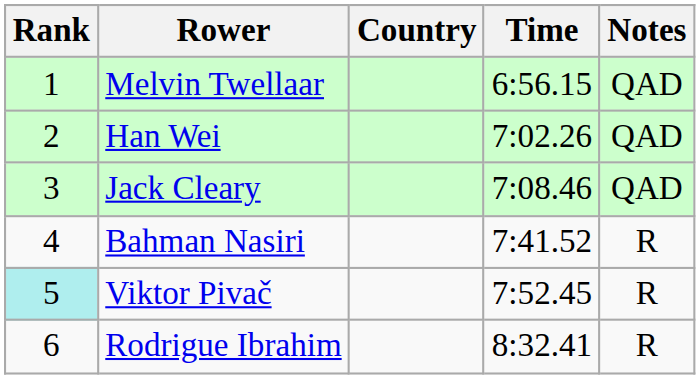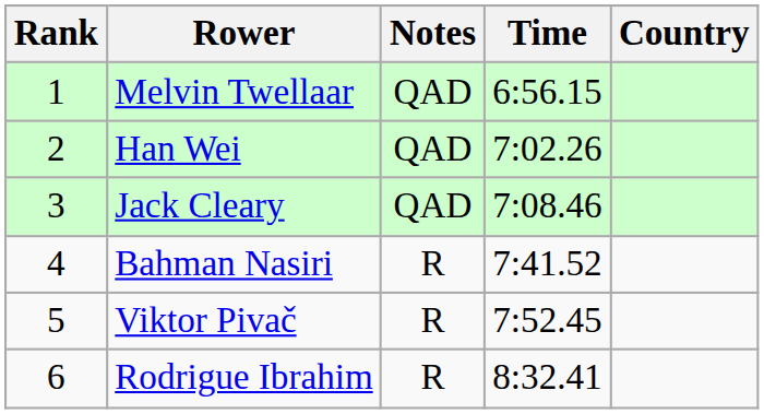 <table class="wikitable" style="text-align:center">
 <tr>
 <th>Rank</th>
 <th>Rower</th>
+<th>Notes</th>
+<th>Time</th>
 <th>Country</th>
-<th>Time</th>
-<th>Notes</th>
 </tr>
 <tr bgcolor=ccffcc>
 <td>1</td>
 <td align="left"><a href='#'>Melvin Twellaar</a></td>
+<td>QAD</td>
+<td>6:56.15</td>
 <td align="left"></td>
-<td>6:56.15</td>
-<td>QAD</td>
 </tr>
 <tr bgcolor=ccffcc>
 <td>2</td>
 <td align="left"><a href='#'>Han Wei</a></td>
+<td>QAD</td>
+<td>7:02.26</td>
 <td align="left"></td>
-<td>7:02.26</td>
-<td>QAD</td>
 </tr>
 <tr bgcolor=ccffcc>
 <td>3</td>
 <td align="left"><a href='#'>Jack Cleary</a></td>
+<td>QAD</td>
+<td>7:08.46</td>
 <td align="left"></td>
-<td>7:08.46</td>
-<td>QAD</td>
 </tr>
 <tr>
 <td>4</td>
 <td align="left"><a href='#'>Bahman Nasiri</a></td>
+<td>R</td>
+<td>7:41.52</td>
 <td align="left"></td>
-<td>7:41.52</td>
-<td>R</td>
 </tr>
 <tr>
-<td style="background: paleturquoise;">5</td>
+<td>5</td>
 <td align="left"><a href='#'>Viktor Pivač</a></td>
+<td>R</td>
+<td>7:52.45</td>
 <td align="left"></td>
-<td>7:52.45</td>
-<td>R</td>
 </tr>
 <tr>
 <td>6</td>
 <td align="left"><a href='#'>Rodrigue Ibrahim</a></td>
+<td>R</td>
+<td>8:32.41</td>
 <td align="left"></td>
-<td>8:32.41</td>
-<td>R</td>
 </tr>
 </table>
